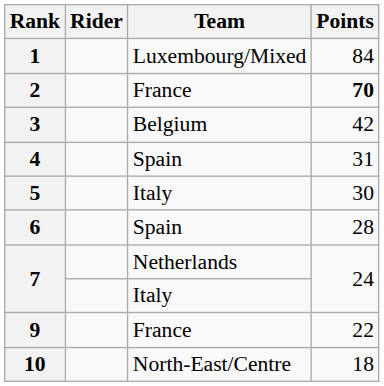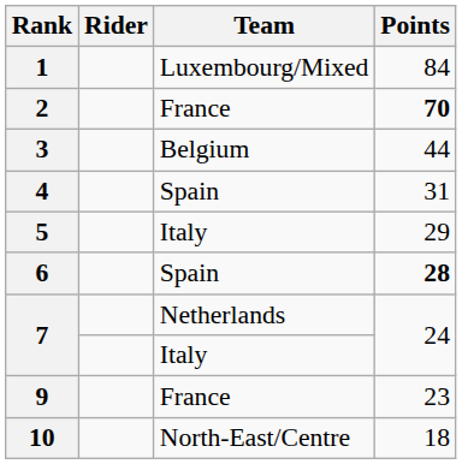 <table class="wikitable">
 <tr>
 <th scope="col">Rank</th>
 <th scope="col">Rider</th>
 <th scope="col">Team</th>
 <th scope="col">Points</th>
 </tr>
 <tr>
 <th scope="row">1</th>
 <td></td>
 <td>Luxembourg/Mixed</td>
 <td style="text-align:right;">84</td>
 </tr>
 <tr>
 <th scope="row">2</th>
 <td></td>
 <td>France</td>
 <td style="text-align:right;"><strong>70</strong></td>
 </tr>
 <tr>
 <th scope="row">3</th>
 <td></td>
 <td>Belgium</td>
-<td style="text-align:right;">42</td>
+<td style="text-align:right;">44</td>
 </tr>
 <tr>
 <th scope="row">4</th>
 <td></td>
 <td>Spain</td>
 <td style="text-align:right;">31</td>
 </tr>
 <tr>
 <th scope="row">5</th>
 <td></td>
 <td>Italy</td>
-<td style="text-align:right;">30</td>
+<td style="text-align:right;">29</td>
 </tr>
 <tr>
 <th scope="row">6</th>
 <td></td>
 <td>Spain</td>
-<td style="text-align:right;">28</td>
+<td style="text-align:right;"><strong>28</strong></td>
 </tr>
 <tr>
 <th scope="row" rowspan="2">7</th>
 <td></td>
 <td>Netherlands</td>
 <td style="text-align:right;" rowspan="2">24</td>
 </tr>
 <tr>
 <td></td>
 <td>Italy</td>
 </tr>
 <tr>
 <th scope="row">9</th>
 <td></td>
 <td>France</td>
-<td style="text-align:right;">22</td>
+<td style="text-align:right;">23</td>
 </tr>
 <tr>
 <th scope="row">10</th>
 <td></td>
 <td>North-East/Centre</td>
 <td style="text-align:right;">18</td>
 </tr>
 </table>
